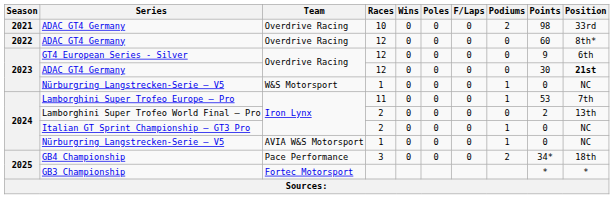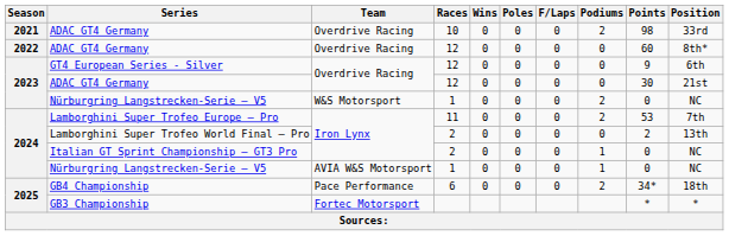 <table class="wikitable" style="font-size: 90%; text-align:center">
 <tr>
 <th>Season</th>
 <th>Series</th>
 <th>Team</th>
 <th>Races</th>
 <th>Wins</th>
 <th>Poles</th>
 <th>F/Laps</th>
 <th>Podiums</th>
 <th>Points</th>
 <th>Position</th>
 </tr>
 <tr>
 <th>2021</th>
 <td align=left><a href='#'>ADAC GT4 Germany</a></td>
 <td align=left nowrap>Overdrive Racing</td>
 <td>10</td>
 <td>0</td>
 <td>0</td>
 <td>0</td>
 <td>2</td>
 <td>98</td>
 <td>33rd</td>
 </tr>
 <tr>
 <th>2022</th>
 <td align=left><a href='#'>ADAC GT4 Germany</a></td>
 <td align=left>Overdrive Racing</td>
 <td>12</td>
 <td>0</td>
 <td>0</td>
 <td>0</td>
 <td>0</td>
 <td>60</td>
 <td>8th*</td>
 </tr>
 <tr>
 <th rowspan="3">2023</th>
 <td align=left><a href='#'>GT4 European Series - Silver</a></td>
 <td align=left rowspan="2">Overdrive Racing</td>
 <td>12</td>
 <td>0</td>
 <td>0</td>
 <td>0</td>
 <td>0</td>
 <td>9</td>
 <td>6th</td>
 </tr>
 <tr>
 <td align=left><a href='#'>ADAC GT4 Germany</a></td>
 <td>12</td>
 <td>0</td>
 <td>0</td>
 <td>0</td>
 <td>0</td>
 <td>30</td>
-<td><strong>21st</strong></td>
+<td>21st</td>
 </tr>
 <tr>
 <td align=left><a href='#'>Nürburgring Langstrecken-Serie – V5</a></td>
 <td align=left>W&S Motorsport</td>
 <td>1</td>
 <td>0</td>
 <td>0</td>
 <td>0</td>
-<td>1</td>
+<td>2</td>
 <td>0</td>
 <td>NC</td>
 </tr>
 <tr>
 <th rowspan="4">2024</th>
 <td align=left nowrap><a href='#'>Lamborghini Super Trofeo Europe – Pro</a></td>
 <td align=left rowspan="3"><a href='#'>Iron Lynx</a></td>
 <td>11</td>
 <td>0</td>
 <td>0</td>
 <td>0</td>
-<td>1</td>
+<td>2</td>
 <td>53</td>
 <td>7th</td>
 </tr>
 <tr>
 <td align=left>Lamborghini Super Trofeo World Final – Pro</td>
 <td>2</td>
 <td>0</td>
 <td>0</td>
 <td>0</td>
 <td>0</td>
 <td>2</td>
 <td>13th</td>
 </tr>
 <tr>
 <td align=left><a href='#'>Italian GT Sprint Championship – GT3 Pro</a></td>
 <td>2</td>
 <td>0</td>
 <td>0</td>
 <td>0</td>
 <td>1</td>
 <td>0</td>
 <td>NC</td>
 </tr>
 <tr>
 <td align=left><a href='#'>Nürburgring Langstrecken-Serie – V5</a></td>
 <td align=left nowrap>AVIA W&S Motorsport</td>
 <td>1</td>
 <td>0</td>
 <td>0</td>
 <td>0</td>
 <td>1</td>
 <td>0</td>
 <td>NC</td>
 </tr>
 <tr>
 <th rowspan="2">2025</th>
 <td align=left><a href='#'>GB4 Championship</a></td>
 <td align=left>Pace Performance</td>
-<td>3</td>
+<td>6</td>
 <td>0</td>
 <td>0</td>
 <td>0</td>
 <td>2</td>
 <td>34*</td>
 <td>18th</td>
 </tr>
 <tr>
 <td align=left><a href='#'>GB3 Championship</a></td>
 <td align=left><a href='#'>Fortec Motorsport</a></td>
 <td></td>
 <td></td>
 <td></td>
 <td></td>
 <td></td>
 <td>*</td>
 <td>*</td>
 </tr>
 <tr>
 <th colspan="10">Sources:</th>
 </tr>
 </table>
